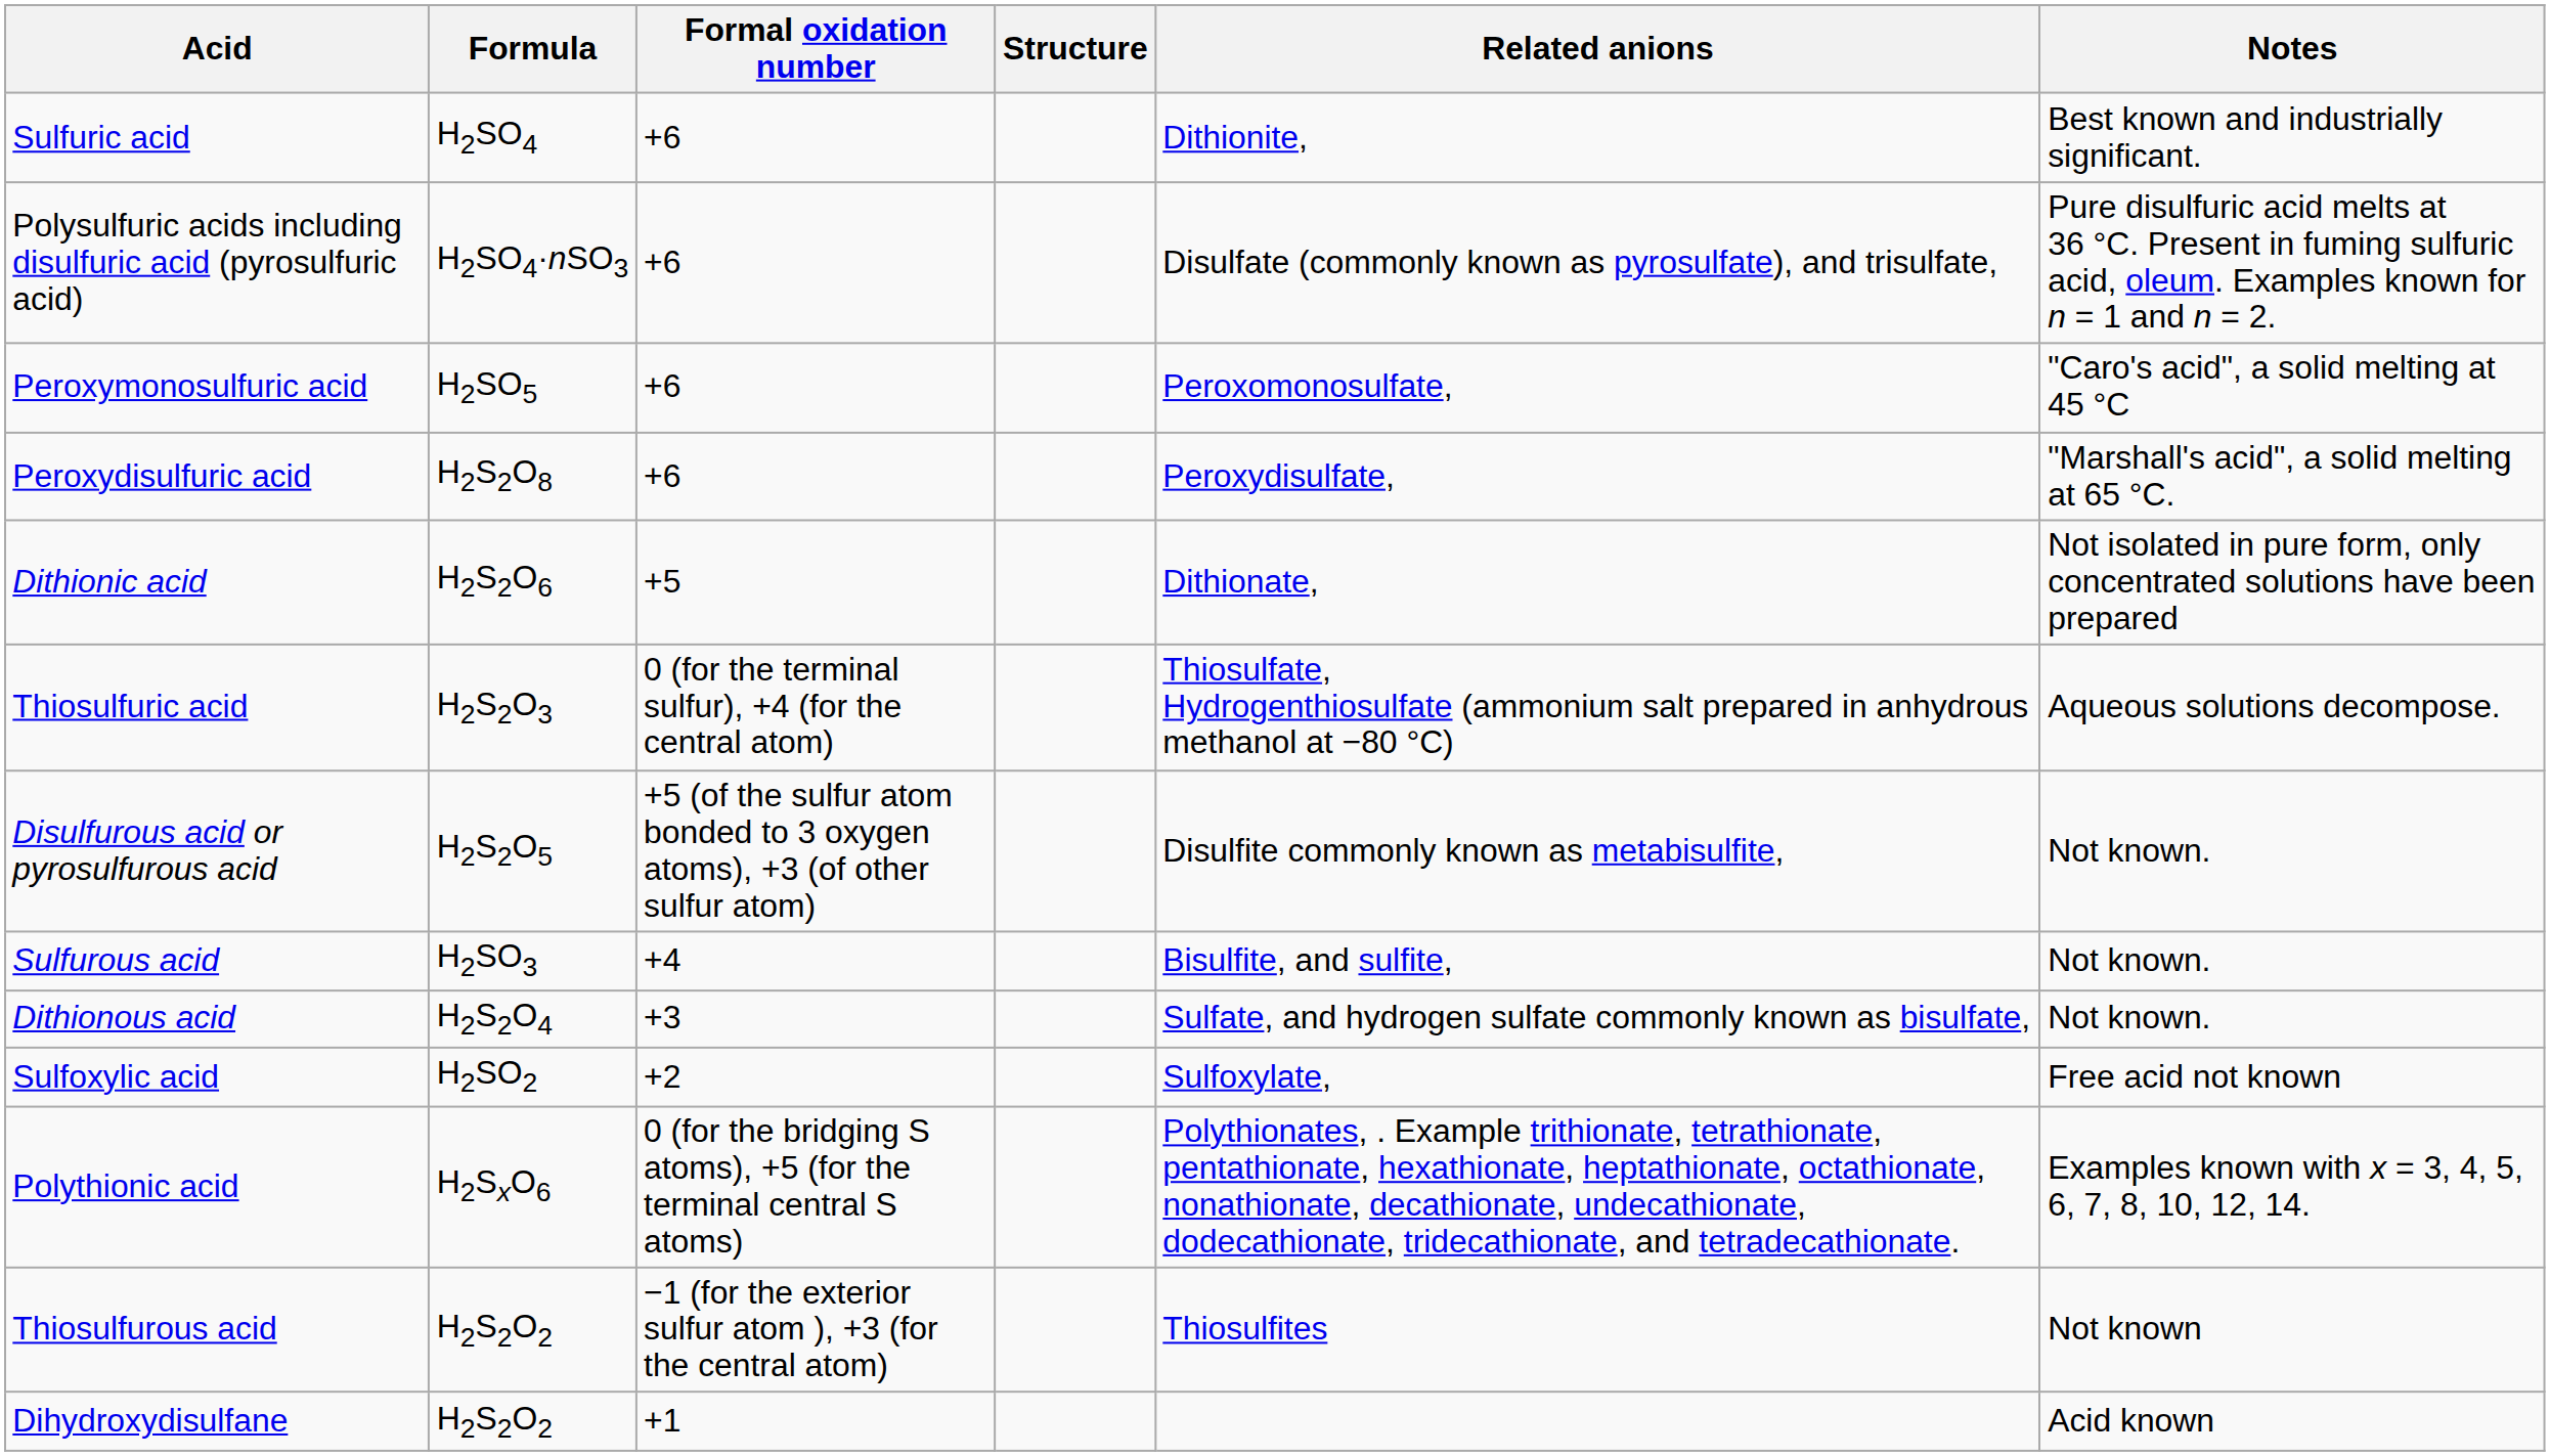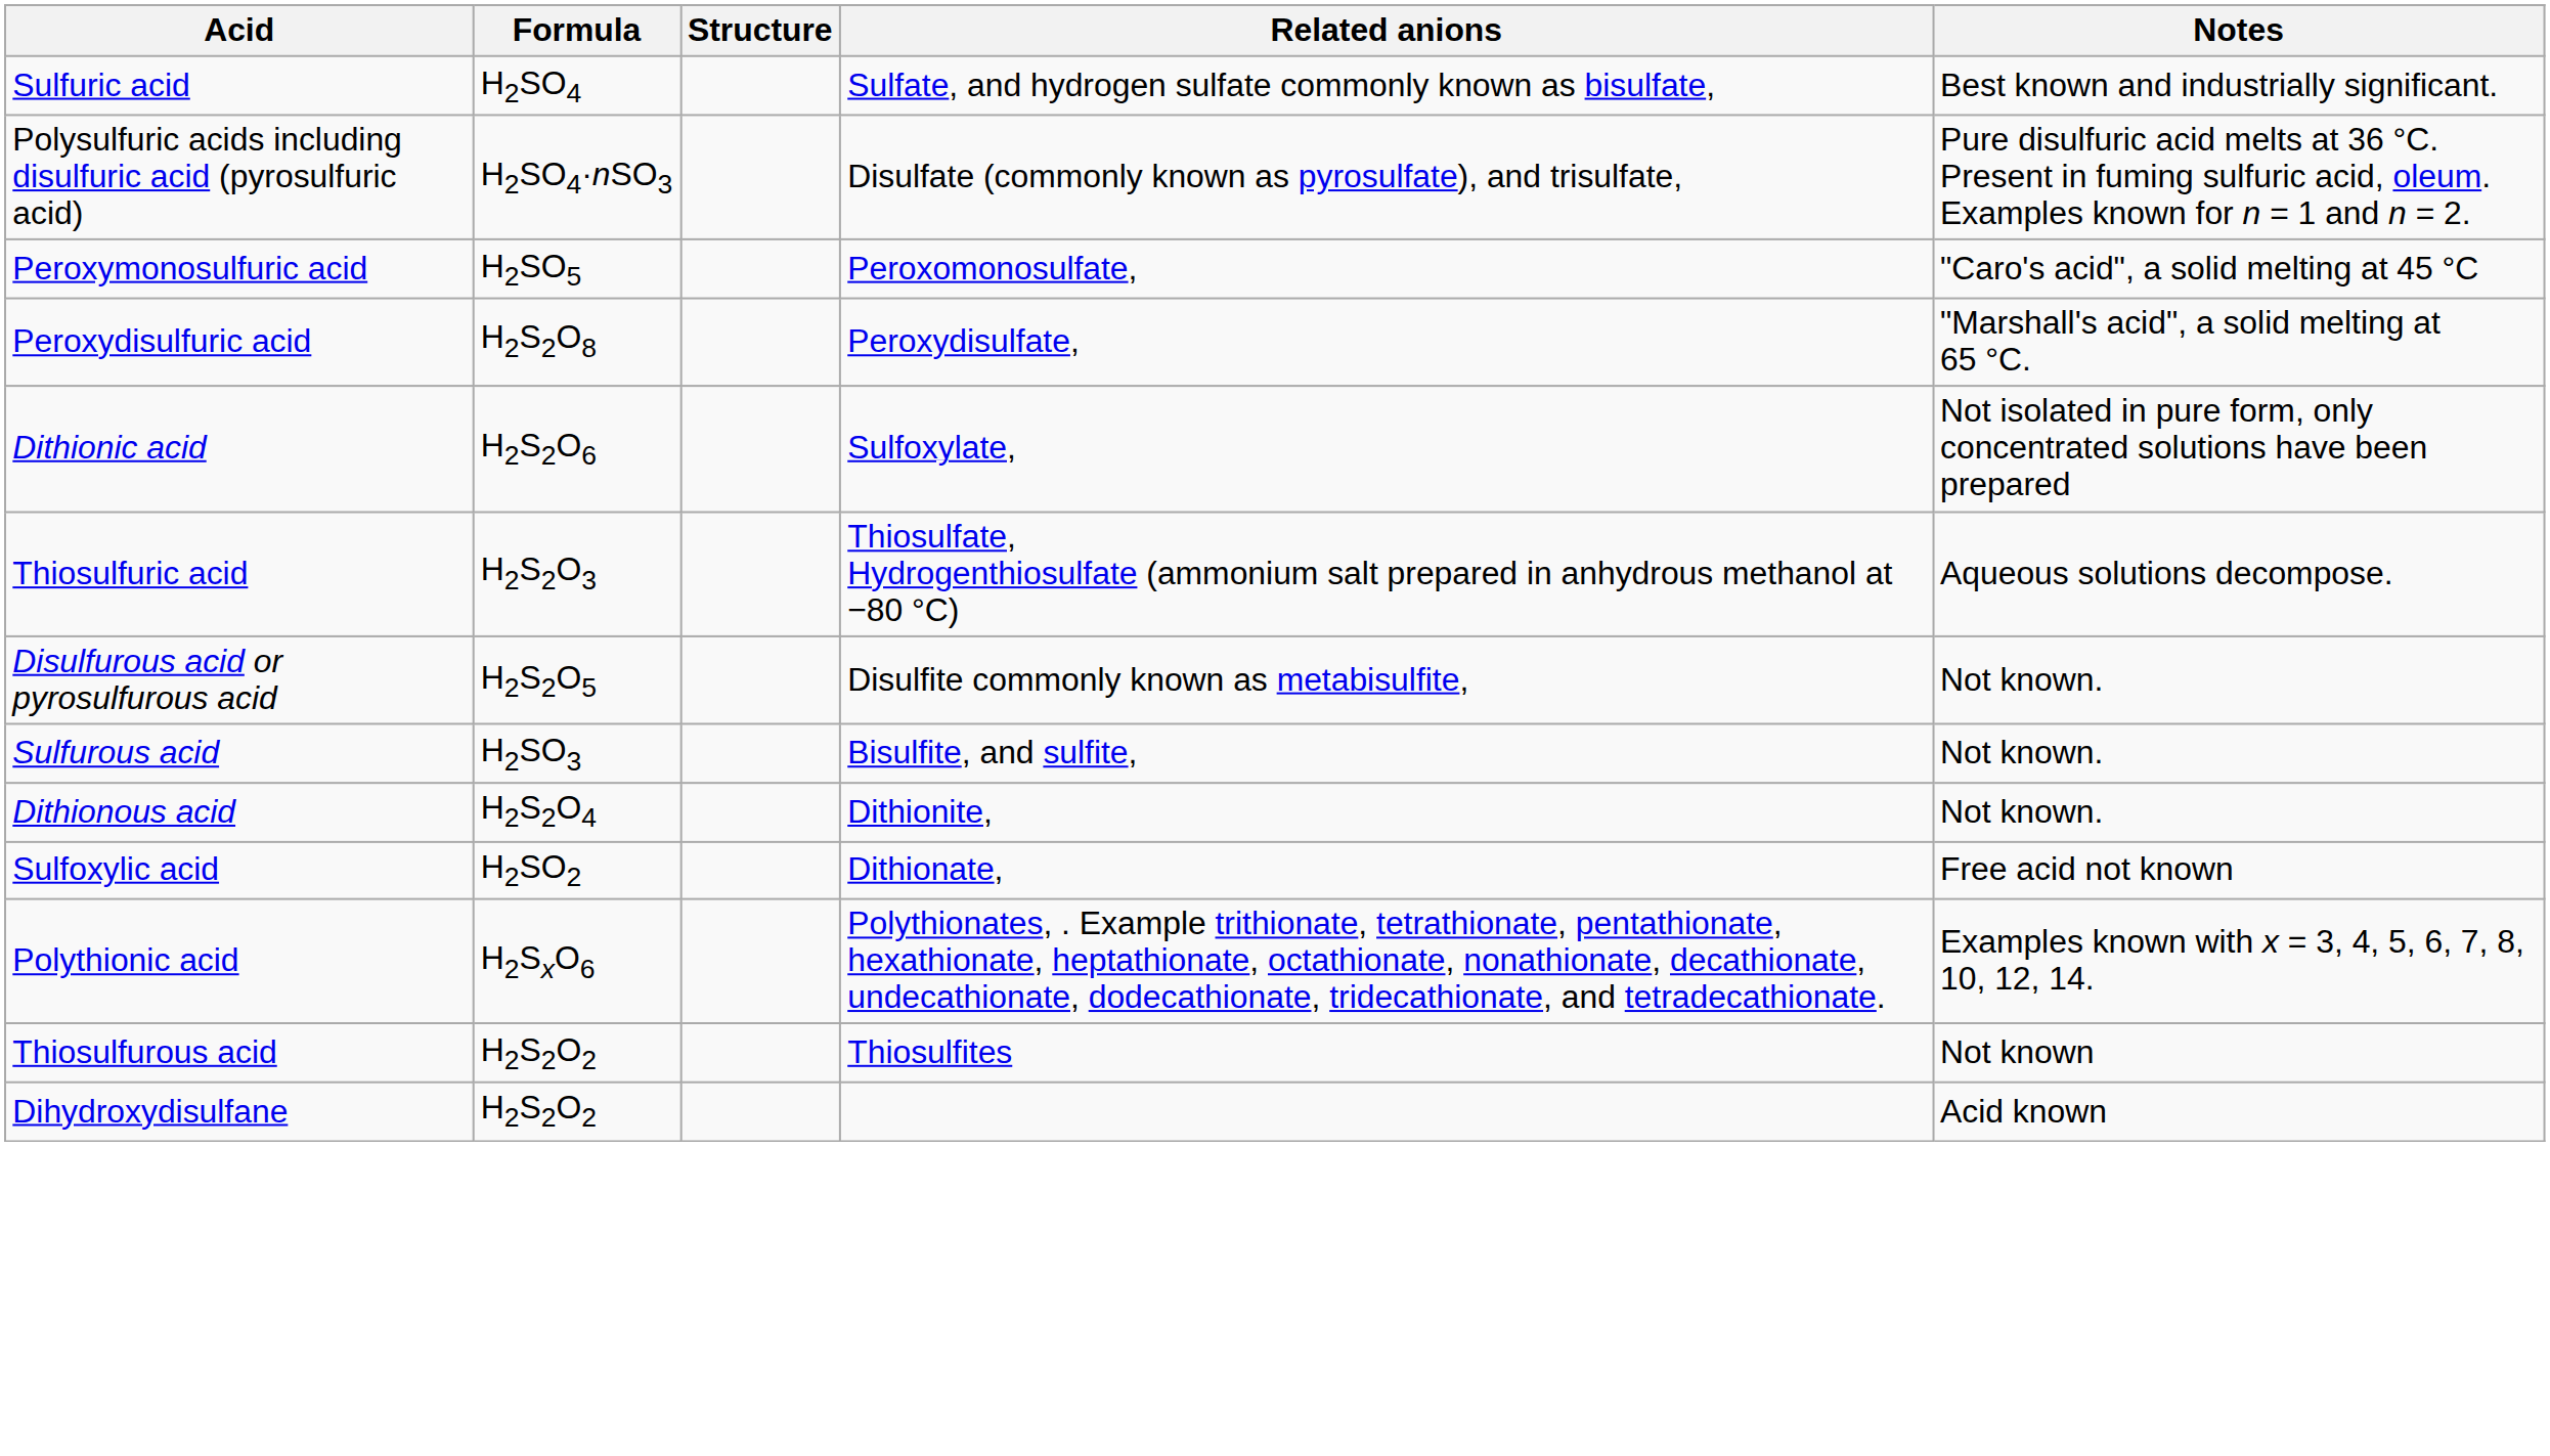 <table class="wikitable">
 <tr>
 <th>Acid</th>
 <th>Formula</th>
-<th>Formal <a href='#'>oxidation number</a></th>
 <th>Structure</th>
 <th>Related anions</th>
 <th>Notes</th>
 </tr>
 <tr>
 <td><a href='#'>Sulfuric acid</a></td>
 <td>H<sub>2</sub>SO<sub>4</sub></td>
-<td>+6</td>
 <td></td>
-<td><a href='#'>Dithionite</a>, </td>
+<td><a href='#'>Sulfate</a>,  and hydrogen sulfate commonly known as <a href='#'>bisulfate</a>, </td>
 <td>Best known and industrially significant.</td>
 </tr>
 <tr>
 <td>Polysulfuric acids including <a href='#'>disulfuric acid</a> (pyrosulfuric acid)</td>
 <td>H<sub>2</sub>SO<sub>4</sub>·<em>n</em>SO<sub>3</sub></td>
-<td>+6</td>
 <td></td>
 <td>Disulfate (commonly known as <a href='#'>pyrosulfate</a>),  and trisulfate, </td>
 <td>Pure disulfuric acid melts at 36 °C. Present in fuming sulfuric acid, <a href='#'>oleum</a>. Examples known for <em>n</em> = 1 and <em>n</em> = 2.</td>
 </tr>
 <tr>
 <td><a href='#'>Peroxymonosulfuric acid</a></td>
 <td>H<sub>2</sub>SO<sub>5</sub></td>
-<td>+6</td>
 <td></td>
 <td><a href='#'>Peroxomonosulfate</a>, </td>
 <td>"Caro's acid", a solid melting at 45 °C</td>
 </tr>
 <tr>
 <td><a href='#'>Peroxydisulfuric acid</a></td>
 <td>H<sub>2</sub>S<sub>2</sub>O<sub>8</sub></td>
-<td>+6</td>
 <td></td>
 <td><a href='#'>Peroxydisulfate</a>, </td>
 <td>"Marshall's acid", a solid melting at 65 °C.</td>
 </tr>
 <tr>
 <td><em><a href='#'>Dithionic acid</a></em></td>
 <td>H<sub>2</sub>S<sub>2</sub>O<sub>6</sub></td>
-<td>+5</td>
 <td></td>
-<td><a href='#'>Dithionate</a>, </td>
+<td><a href='#'>Sulfoxylate</a>, </td>
 <td>Not isolated in pure form, only concentrated solutions have been prepared</td>
 </tr>
 <tr>
 <td><a href='#'>Thiosulfuric acid</a></td>
 <td>H<sub>2</sub>S<sub>2</sub>O<sub>3</sub></td>
-<td>0 (for the terminal sulfur), +4 (for the central atom)</td>
 <td></td>
 <td><a href='#'>Thiosulfate</a>, <br><a href='#'>Hydrogenthiosulfate</a>  (ammonium salt prepared in anhydrous methanol at −80 °C)</td>
 <td>Aqueous solutions decompose.</td>
 </tr>
 <tr>
 <td><em><a href='#'>Disulfurous acid</a> or pyrosulfurous acid</em></td>
 <td>H<sub>2</sub>S<sub>2</sub>O<sub>5</sub></td>
-<td>+5 (of the sulfur atom bonded to 3 oxygen atoms), +3 (of other sulfur atom)</td>
 <td></td>
 <td>Disulfite commonly known as <a href='#'>metabisulfite</a>, </td>
 <td>Not known.</td>
 </tr>
 <tr>
 <td><em><a href='#'>Sulfurous acid</a></em></td>
 <td>H<sub>2</sub>SO<sub>3</sub></td>
-<td>+4</td>
 <td></td>
 <td><a href='#'>Bisulfite</a>,  and <a href='#'>sulfite</a>, </td>
 <td>Not known.</td>
 </tr>
 <tr>
 <td><em><a href='#'>Dithionous acid</a></em></td>
 <td>H<sub>2</sub>S<sub>2</sub>O<sub>4</sub></td>
-<td>+3</td>
 <td></td>
-<td><a href='#'>Sulfate</a>,  and hydrogen sulfate commonly known as <a href='#'>bisulfate</a>, </td>
+<td><a href='#'>Dithionite</a>, </td>
 <td>Not known.</td>
 </tr>
 <tr>
 <td><a href='#'>Sulfoxylic acid</a></td>
 <td>H<sub>2</sub>SO<sub>2</sub></td>
-<td>+2</td>
 <td></td>
-<td><a href='#'>Sulfoxylate</a>, </td>
+<td><a href='#'>Dithionate</a>, </td>
 <td>Free acid not known</td>
 </tr>
 <tr>
 <td><a href='#'>Polythionic acid</a></td>
 <td>H<sub>2</sub>S<sub><em>x</em></sub>O<sub>6</sub></td>
-<td>0 (for the bridging S atoms), +5 (for the terminal central S atoms)</td>
 <td></td>
 <td><a href='#'>Polythionates</a>, . Example <a href='#'>trithionate</a>, <a href='#'>tetrathionate</a>, <a href='#'>pentathionate</a>, <a href='#'>hexathionate</a>, <a href='#'>heptathionate</a>, <a href='#'>octathionate</a>, <a href='#'>nonathionate</a>, <a href='#'>decathionate</a>, <a href='#'>undecathionate</a>, <a href='#'>dodecathionate</a>, <a href='#'>tridecathionate</a>, and <a href='#'>tetradecathionate</a>.</td>
 <td>Examples known with <em>x</em> = 3, 4, 5, 6, 7, 8, 10, 12, 14.</td>
 </tr>
 <tr>
 <td><a href='#'>Thiosulfurous acid</a></td>
 <td>H<sub>2</sub>S<sub>2</sub>O<sub>2</sub></td>
-<td>−1 (for the exterior sulfur atom ), +3 (for the central atom)</td>
 <td></td>
 <td><a href='#'>Thiosulfites</a></td>
 <td>Not known</td>
 </tr>
 <tr>
 <td><a href='#'>Dihydroxydisulfane</a></td>
 <td>H<sub>2</sub>S<sub>2</sub>O<sub>2</sub></td>
-<td>+1</td>
 <td></td>
 <td></td>
 <td>Acid known</td>
 </tr>
 </table>
